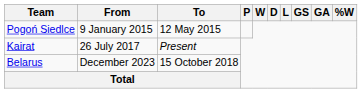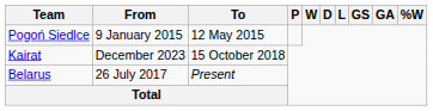 <table class="wikitable sortable" style="text-align: center">
 <tr>
 <th class="unsortable">Team</th>
 <th class="unsortable">From</th>
 <th class="unsortable">To</th>
 <th abbr="TOTAL OF MATCHES PLAYED">P</th>
 <th abbr="MATCHES WON">W</th>
 <th abbr="MATCHES DRAWN">D</th>
 <th abbr="MATCHES LOST">L</th>
 <th abbr="GOALS SCORED">GS</th>
 <th abbr="GOAL AGAINST">GA</th>
 <th abbr="PERCENTAGE OF MATCHES WON">%W</th>
 </tr>
 <tr>
 <td align=left><a href='#'>Pogoń Siedlce</a></td>
 <td align=left>9 January 2015</td>
 <td align=left>12 May 2015<br></td>
 <td style="text-align:left;font-size:smaller"></td>
 </tr>
 <tr>
 <td align=left><a href='#'>Kairat</a></td>
-<td align=left>26 July 2017</td>
-<td align=left><em>Present</em><br></td>
+<td align=left>December 2023</td>
+<td align=left>15 October 2018<br></td>
 </tr>
 <tr>
 <td align=left><a href='#'>Belarus</a></td>
-<td align=left>December 2023</td>
-<td align=left>15 October 2018<br></td>
+<td align=left>26 July 2017</td>
+<td align=left><em>Present</em><br></td>
 </tr>
 <tr>
 <th colspan="3">Total<br></th>
 </tr>
 </table>
